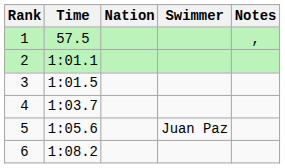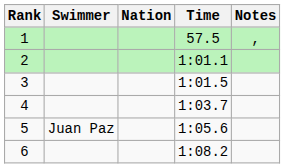 <table class="wikitable sortable" style="text-align:center">
 <tr>
 <th>Rank</th>
+<th>Swimmer</th>
+<th>Nation</th>
 <th>Time</th>
-<th>Nation</th>
-<th>Swimmer</th>
 <th>Notes</th>
 </tr>
 <tr bgcolor=bbf3bb>
 <td>1</td>
-<td data-sort-value=0:57.5>57.5</td>
 <td align=left></td>
 <td align=left></td>
+<td data-sort-value=0:57.5>57.5</td>
 <td>, </td>
 </tr>
 <tr bgcolor=bbf3bb>
 <td>2</td>
-<td>1:01.1</td>
 <td align=left></td>
 <td align=left></td>
+<td>1:01.1</td>
 <td></td>
 </tr>
 <tr>
 <td>3</td>
-<td>1:01.5</td>
 <td align=left></td>
 <td align=left></td>
+<td>1:01.5</td>
 <td></td>
 </tr>
 <tr>
 <td>4</td>
-<td>1:03.7</td>
 <td align=left></td>
 <td align=left></td>
+<td>1:03.7</td>
 <td></td>
 </tr>
 <tr>
 <td>5</td>
+<td align=left>Juan Paz</td>
+<td align=left></td>
 <td>1:05.6</td>
-<td align=left></td>
-<td align=left>Juan Paz</td>
 <td></td>
 </tr>
 <tr>
 <td>6</td>
-<td>1:08.2</td>
 <td align=left></td>
 <td align=left></td>
+<td>1:08.2</td>
 <td></td>
 </tr>
 </table>
